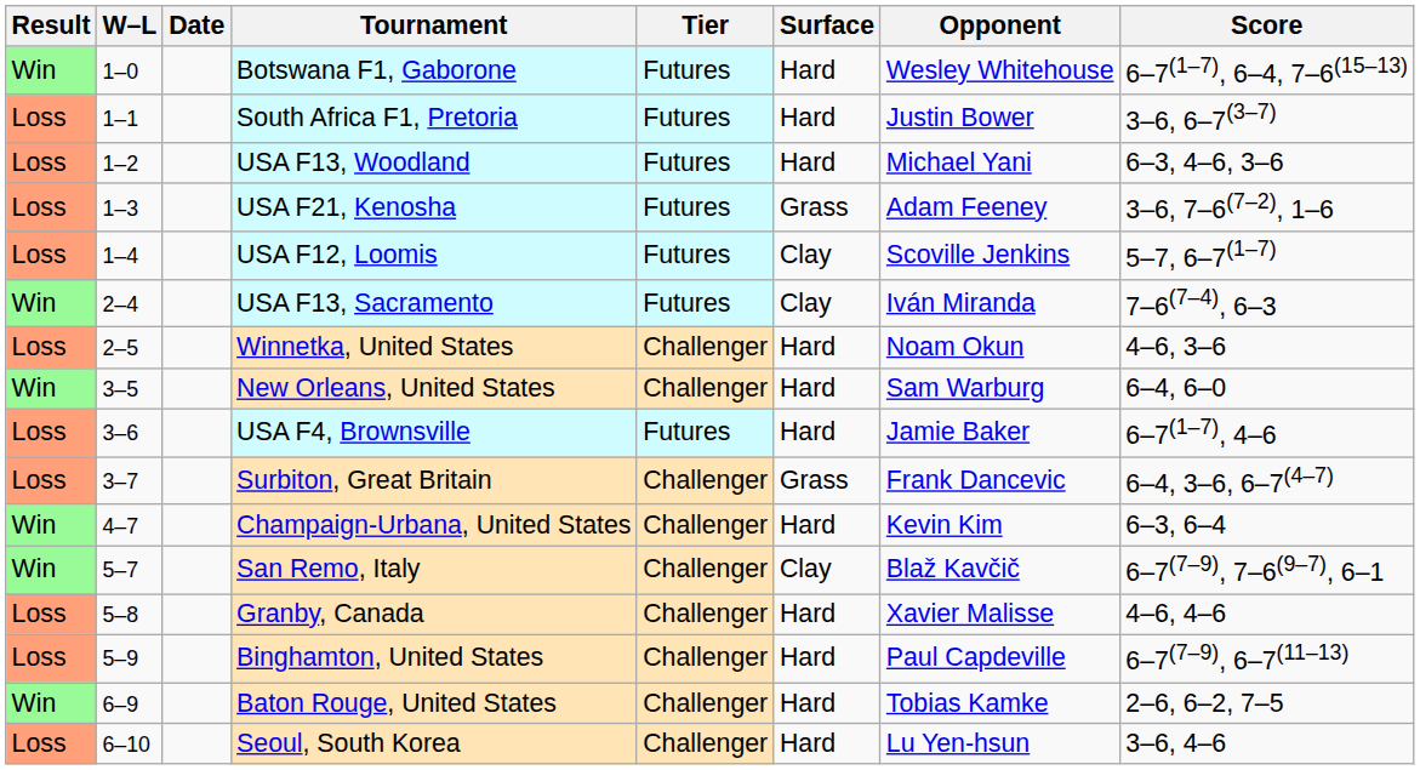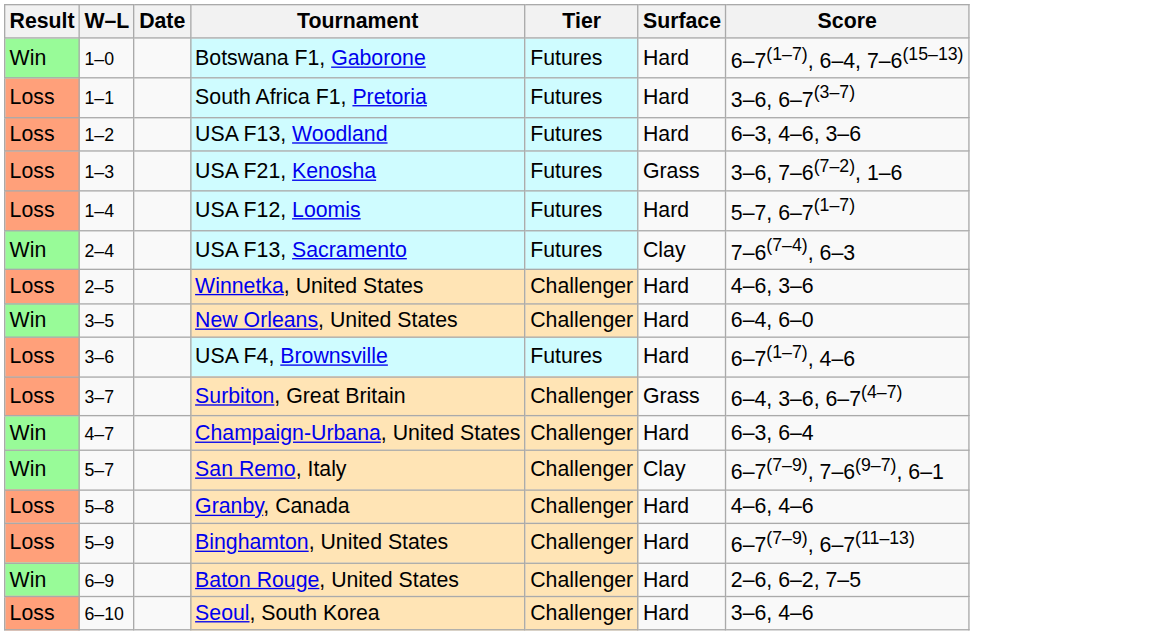 <table class="sortable wikitable">
 <tr>
 <th>Result</th>
 <th class="unsortable">W–L</th>
 <th>Date</th>
 <th>Tournament</th>
 <th>Tier</th>
 <th>Surface</th>
-<th>Opponent</th>
 <th class="unsortable">Score</th>
 </tr>
 <tr>
 <td bgcolor=98FB98>Win</td>
 <td><small>1–0</small></td>
 <td></td>
 <td style="background:#cffcff;">Botswana F1, <a href='#'>Gaborone</a></td>
 <td style="background:#cffcff;">Futures</td>
 <td>Hard</td>
-<td> <a href='#'>Wesley Whitehouse</a></td>
 <td>6–7<sup>(1–7)</sup>, 6–4, 7–6<sup>(15–13)</sup></td>
 </tr>
 <tr>
 <td bgcolor=FFA07A>Loss</td>
 <td><small>1–1</small></td>
 <td></td>
 <td style="background:#cffcff;">South Africa F1, <a href='#'>Pretoria</a></td>
 <td style="background:#cffcff;">Futures</td>
 <td>Hard</td>
-<td> <a href='#'>Justin Bower</a></td>
 <td>3–6, 6–7<sup>(3–7)</sup></td>
 </tr>
 <tr>
 <td bgcolor=FFA07A>Loss</td>
 <td><small>1–2</small></td>
 <td></td>
 <td style="background:#cffcff;">USA F13, <a href='#'>Woodland</a></td>
 <td style="background:#cffcff;">Futures</td>
 <td>Hard</td>
-<td> <a href='#'>Michael Yani</a></td>
 <td>6–3, 4–6, 3–6</td>
 </tr>
 <tr>
 <td bgcolor=FFA07A>Loss</td>
 <td><small>1–3</small></td>
 <td></td>
 <td style="background:#cffcff;">USA F21, <a href='#'>Kenosha</a></td>
 <td style="background:#cffcff;">Futures</td>
 <td>Grass</td>
-<td> <a href='#'>Adam Feeney</a></td>
 <td>3–6, 7–6<sup>(7–2)</sup>, 1–6</td>
 </tr>
 <tr>
 <td bgcolor=FFA07A>Loss</td>
 <td><small>1–4</small></td>
 <td></td>
 <td style="background:#cffcff;">USA F12, <a href='#'>Loomis</a></td>
 <td style="background:#cffcff;">Futures</td>
-<td>Clay</td>
-<td> <a href='#'>Scoville Jenkins</a></td>
+<td>Hard</td>
 <td>5–7, 6–7<sup>(1–7)</sup></td>
 </tr>
 <tr>
 <td bgcolor=98FB98>Win</td>
 <td><small>2–4</small></td>
 <td></td>
 <td style="background:#cffcff;">USA F13, <a href='#'>Sacramento</a></td>
 <td style="background:#cffcff;">Futures</td>
 <td>Clay</td>
-<td> <a href='#'>Iván Miranda</a></td>
 <td>7–6<sup>(7–4)</sup>, 6–3</td>
 </tr>
 <tr>
 <td bgcolor=FFA07A>Loss</td>
 <td><small>2–5</small></td>
 <td></td>
 <td style="background:moccasin;"><a href='#'>Winnetka</a>, United States</td>
 <td style="background:moccasin;">Challenger</td>
 <td>Hard</td>
-<td> <a href='#'>Noam Okun</a></td>
 <td>4–6, 3–6</td>
 </tr>
 <tr>
 <td bgcolor=98FB98>Win</td>
 <td><small>3–5</small></td>
 <td></td>
 <td style="background:moccasin;"><a href='#'>New Orleans</a>, United States</td>
 <td style="background:moccasin;">Challenger</td>
 <td>Hard</td>
-<td> <a href='#'>Sam Warburg</a></td>
 <td>6–4, 6–0</td>
 </tr>
 <tr>
 <td bgcolor=FFA07A>Loss</td>
 <td><small>3–6</small></td>
 <td></td>
 <td style="background:#cffcff;">USA F4, <a href='#'>Brownsville</a></td>
 <td style="background:#cffcff;">Futures</td>
 <td>Hard</td>
-<td> <a href='#'>Jamie Baker</a></td>
 <td>6–7<sup>(1–7)</sup>, 4–6</td>
 </tr>
 <tr>
 <td bgcolor=FFA07A>Loss</td>
 <td><small>3–7</small></td>
 <td></td>
 <td style="background:moccasin;"><a href='#'>Surbiton</a>, Great Britain</td>
 <td style="background:moccasin;">Challenger</td>
 <td>Grass</td>
-<td> <a href='#'>Frank Dancevic</a></td>
 <td>6–4, 3–6, 6–7<sup>(4–7)</sup></td>
 </tr>
 <tr>
 <td bgcolor=98FB98>Win</td>
 <td><small>4–7</small></td>
 <td></td>
 <td style="background:moccasin;"><a href='#'>Champaign-Urbana</a>, United States</td>
 <td style="background:moccasin;">Challenger</td>
 <td>Hard</td>
-<td> <a href='#'>Kevin Kim</a></td>
 <td>6–3, 6–4</td>
 </tr>
 <tr>
 <td bgcolor=98FB98>Win</td>
 <td><small>5–7</small></td>
 <td><a href='#'></a></td>
 <td style="background:moccasin;"><a href='#'>San Remo</a>, Italy</td>
 <td style="background:moccasin;">Challenger</td>
 <td>Clay</td>
-<td> <a href='#'>Blaž Kavčič</a></td>
 <td>6–7<sup>(7–9)</sup>, 7–6<sup>(9–7)</sup>, 6–1</td>
 </tr>
 <tr>
 <td bgcolor=FFA07A>Loss</td>
 <td><small>5–8</small></td>
 <td><a href='#'></a></td>
 <td style="background:moccasin;"><a href='#'>Granby</a>, Canada</td>
 <td style="background:moccasin;">Challenger</td>
 <td>Hard</td>
-<td> <a href='#'>Xavier Malisse</a></td>
 <td>4–6, 4–6</td>
 </tr>
 <tr>
 <td bgcolor=FFA07A>Loss</td>
 <td><small>5–9</small></td>
 <td><a href='#'></a></td>
 <td style="background:moccasin;"><a href='#'>Binghamton</a>, United States</td>
 <td style="background:moccasin;">Challenger</td>
 <td>Hard</td>
-<td> <a href='#'>Paul Capdeville</a></td>
 <td>6–7<sup>(7–9)</sup>, 6–7<sup>(11–13)</sup></td>
 </tr>
 <tr>
 <td bgcolor=98FB98>Win</td>
 <td><small>6–9</small></td>
 <td><a href='#'></a></td>
 <td style="background:moccasin;"><a href='#'>Baton Rouge</a>, United States</td>
 <td style="background:moccasin;">Challenger</td>
 <td>Hard</td>
-<td> <a href='#'>Tobias Kamke</a></td>
 <td>2–6, 6–2, 7–5</td>
 </tr>
 <tr>
 <td bgcolor=FFA07A>Loss</td>
 <td><small>6–10</small></td>
 <td><a href='#'></a></td>
 <td style="background:moccasin;"><a href='#'>Seoul</a>, South Korea</td>
 <td style="background:moccasin;">Challenger</td>
 <td>Hard</td>
-<td> <a href='#'>Lu Yen-hsun</a></td>
 <td>3–6, 4–6</td>
 </tr>
 </table>
